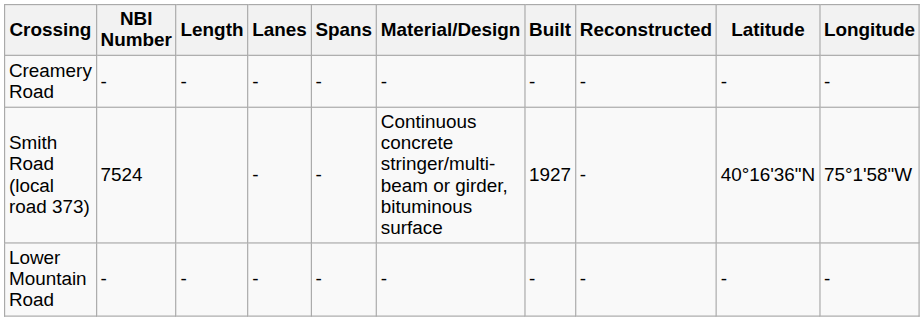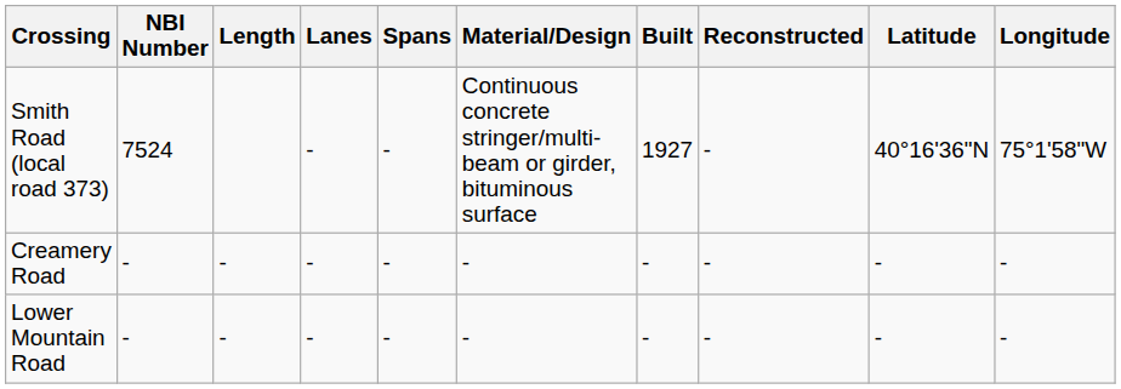 <table class="wikitable">
 <tr>
 <th>Crossing</th>
 <th>NBI Number</th>
 <th>Length</th>
 <th>Lanes</th>
 <th>Spans</th>
 <th>Material/Design</th>
 <th>Built</th>
 <th>Reconstructed</th>
 <th>Latitude</th>
 <th>Longitude</th>
 </tr>
 <tr>
+<td>Smith Road (local road 373)</td>
+<td>7524</td>
+<td></td>
+<td>-</td>
+<td>-</td>
+<td>Continuous concrete stringer/multi-beam or girder, bituminous surface</td>
+<td>1927</td>
+<td>-</td>
+<td>40°16'36"N</td>
+<td>75°1'58"W</td>
+</tr>
+<tr>
 <td>Creamery Road</td>
 <td>-</td>
 <td>-</td>
 <td>-</td>
 <td>-</td>
 <td>-</td>
 <td>-</td>
 <td>-</td>
 <td>-</td>
 <td>-</td>
-</tr>
-<tr>
-<td>Smith Road (local road 373)</td>
-<td>7524</td>
-<td></td>
-<td>-</td>
-<td>-</td>
-<td>Continuous concrete stringer/multi-beam or girder, bituminous surface</td>
-<td>1927</td>
-<td>-</td>
-<td>40°16'36"N</td>
-<td>75°1'58"W</td>
 </tr>
 <tr>
 <td>Lower Mountain Road</td>
 <td>-</td>
 <td>-</td>
 <td>-</td>
 <td>-</td>
 <td>-</td>
 <td>-</td>
 <td>-</td>
 <td>-</td>
 <td>-</td>
 </tr>
 </table>
